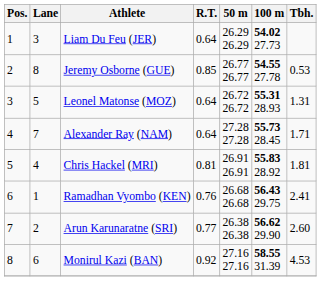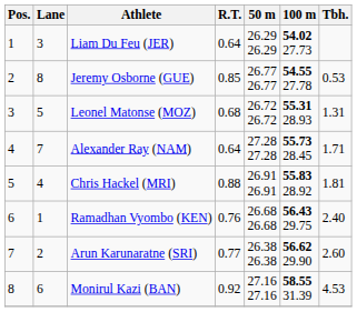 <table class="wikitable">
 <tr>
 <th>Pos.</th>
 <th>Lane</th>
 <th>Athlete</th>
 <th>R.T.</th>
 <th>50 m</th>
 <th>100 m</th>
 <th>Tbh.</th>
 </tr>
 <tr>
 <td>1</td>
 <td>3</td>
 <td> <a href='#'>Liam Du Feu</a> (<a href='#'>JER</a>)</td>
 <td>0.64</td>
 <td>26.29<br>26.29</td>
 <td><strong>54.02</strong><br>27.73</td>
 <td> </td>
 </tr>
 <tr>
 <td>2</td>
 <td>8</td>
 <td> <a href='#'>Jeremy Osborne</a> (<a href='#'>GUE</a>)</td>
 <td>0.85</td>
 <td>26.77<br>26.77</td>
 <td><strong>54.55</strong><br>27.78</td>
 <td>0.53</td>
 </tr>
 <tr>
 <td>3</td>
 <td>5</td>
 <td> <a href='#'>Leonel Matonse</a> (<a href='#'>MOZ</a>)</td>
-<td>0.64</td>
+<td>0.68</td>
 <td>26.72<br>26.72</td>
 <td><strong>55.31</strong><br>28.93</td>
 <td>1.31</td>
 </tr>
 <tr>
 <td>4</td>
 <td>7</td>
 <td> <a href='#'>Alexander Ray</a> (<a href='#'>NAM</a>)</td>
 <td>0.64</td>
 <td>27.28<br>27.28</td>
 <td><strong>55.73</strong><br>28.45</td>
 <td>1.71</td>
 </tr>
 <tr>
 <td>5</td>
 <td>4</td>
 <td> <a href='#'>Chris Hackel</a> (<a href='#'>MRI</a>)</td>
-<td>0.81</td>
+<td>0.88</td>
 <td>26.91<br>26.91</td>
 <td><strong>55.83</strong><br>28.92</td>
 <td>1.81</td>
 </tr>
 <tr>
 <td>6</td>
 <td>1</td>
 <td> <a href='#'>Ramadhan Vyombo</a> (<a href='#'>KEN</a>)</td>
 <td>0.76</td>
 <td>26.68<br>26.68</td>
 <td><strong>56.43</strong><br>29.75</td>
-<td>2.41</td>
+<td>2.40</td>
 </tr>
 <tr>
 <td>7</td>
 <td>2</td>
 <td> <a href='#'>Arun Karunaratne</a> (<a href='#'>SRI</a>)</td>
 <td>0.77</td>
 <td>26.38<br>26.38</td>
 <td><strong>56.62</strong><br>29.90</td>
 <td>2.60</td>
 </tr>
 <tr>
 <td>8</td>
 <td>6</td>
 <td> <a href='#'>Monirul Kazi</a> (<a href='#'>BAN</a>)</td>
 <td>0.92</td>
 <td>27.16<br>27.16</td>
 <td><strong>58.55</strong><br>31.39</td>
 <td>4.53</td>
 </tr>
 <tr>
 </tr>
 </table>
